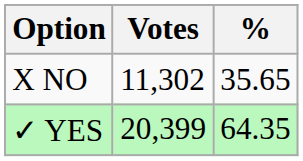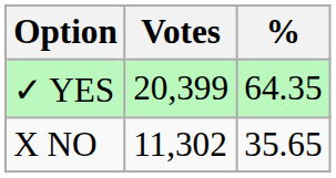 <table class="wikitable">
 <tr>
 <th>Option</th>
 <th>Votes</th>
 <th>%</th>
 </tr>
 <tr>
+<td style=background:#bbf8be>✓ YES</td>
+<td style=background:#bbf8be>20,399</td>
+<td style=background:#bbf8be>64.35</td>
+</tr>
+<tr>
 <td>X NO</td>
 <td>11,302</td>
 <td>35.65</td>
 </tr>
-<tr>
-<td style=background:#bbf8be>✓ YES</td>
-<td style=background:#bbf8be>20,399</td>
-<td style=background:#bbf8be>64.35</td>
-</tr>
 </table>
